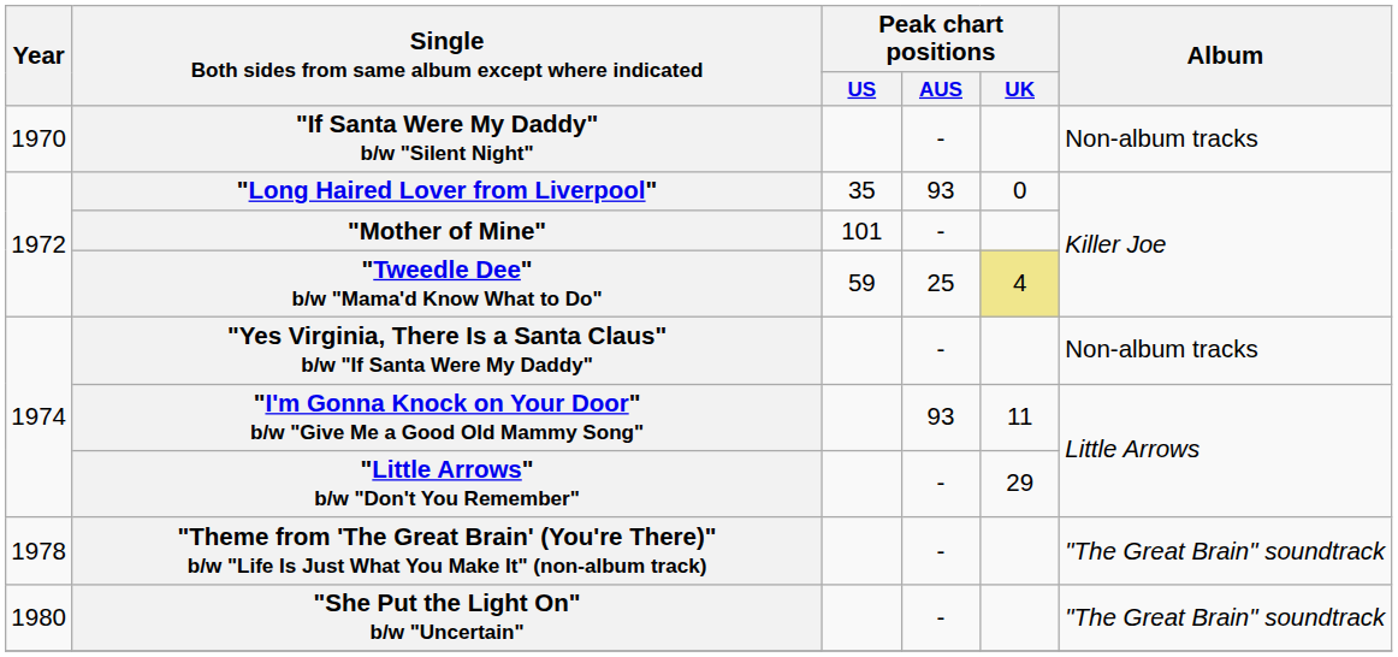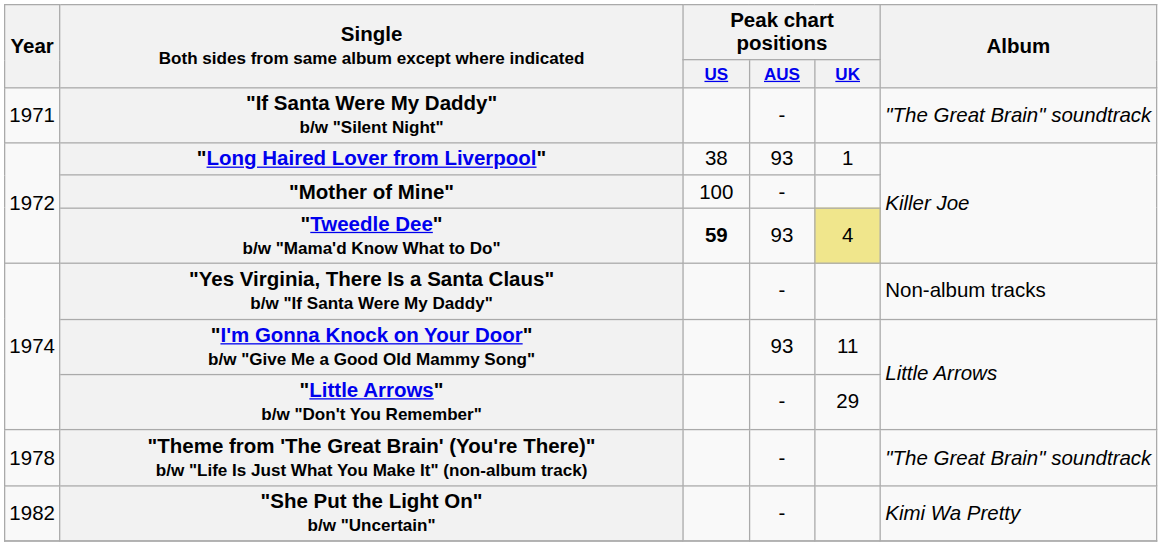 <table class="wikitable plainrowheaders" style="text-align:center;">
 <tr>
 <th rowspan="2">Year</th>
 <th rowspan="2" style="width:30em;">Single<br><small>Both sides from same album except where indicated</small></th>
 <th colspan="3">Peak chart positions</th>
 <th rowspan="2">Album</th>
 </tr>
 <tr style="font-size:smaller;">
 <th width="45"><a href='#'>US</a></th>
 <th width="45"><a href='#'>AUS</a></th>
 <th width="45"><a href='#'>UK</a></th>
 </tr>
 <tr>
-<td>1970</td>
+<td>1971</td>
 <th scope="row">"If Santa Were My Daddy"<br><small>b/w "Silent Night"</small></th>
 <td></td>
 <td>-</td>
 <td></td>
-<td align="left">Non-album tracks</td>
+<td align="left"><em>"The Great Brain" soundtrack</em></td>
 </tr>
 <tr>
 <td rowspan="3">1972</td>
 <th scope="row">"<a href='#'>Long Haired Lover from Liverpool</a>"</th>
-<td>35</td>
+<td>38</td>
 <td>93</td>
-<td>0</td>
+<td>1</td>
 <td rowspan="3" align="left"><em>Killer Joe</em></td>
 </tr>
 <tr>
 <th scope="row">"Mother of Mine"</th>
-<td>101</td>
+<td>100</td>
 <td>-</td>
 <td></td>
 </tr>
 <tr>
 <th scope="row">"<a href='#'>Tweedle Dee</a>"<br><small>b/w "Mama'd Know What to Do"</small></th>
-<td>59</td>
-<td>25</td>
+<td><strong>59</strong></td>
+<td>93</td>
 <td style="background: khaki;">4</td>
 </tr>
 <tr>
 <td rowspan="3">1974</td>
 <th scope="row">"Yes Virginia, There Is a Santa Claus"<br><small>b/w "If Santa Were My Daddy"</small></th>
 <td></td>
 <td>-</td>
 <td></td>
 <td align="left">Non-album tracks</td>
 </tr>
 <tr>
 <th scope="row">"<a href='#'>I'm Gonna Knock on Your Door</a>"<br><small>b/w "Give Me a Good Old Mammy Song"</small></th>
 <td></td>
 <td>93</td>
 <td>11</td>
 <td rowspan="2" align="left"><em>Little Arrows</em></td>
 </tr>
 <tr>
 <th scope="row">"<a href='#'>Little Arrows</a>"<br><small>b/w "Don't You Remember"</small></th>
 <td></td>
 <td>-</td>
 <td>29</td>
 </tr>
 <tr>
 <td>1978</td>
 <th scope="row">"Theme from 'The Great Brain' (You're There)"<br><small>b/w "Life Is Just What You Make It" (non-album track)</small></th>
 <td></td>
 <td>-</td>
 <td></td>
 <td align="left"><em>"The Great Brain" soundtrack</em></td>
 </tr>
 <tr>
-<td>1980</td>
+<td>1982</td>
 <th scope="row">"She Put the Light On"<br><small>b/w "Uncertain"</small></th>
 <td></td>
 <td>-</td>
 <td></td>
-<td align="left"><em>"The Great Brain" soundtrack</em></td>
+<td align="left"><em>Kimi Wa Pretty</em></td>
 </tr>
 <tr>
 </tr>
 </table>
